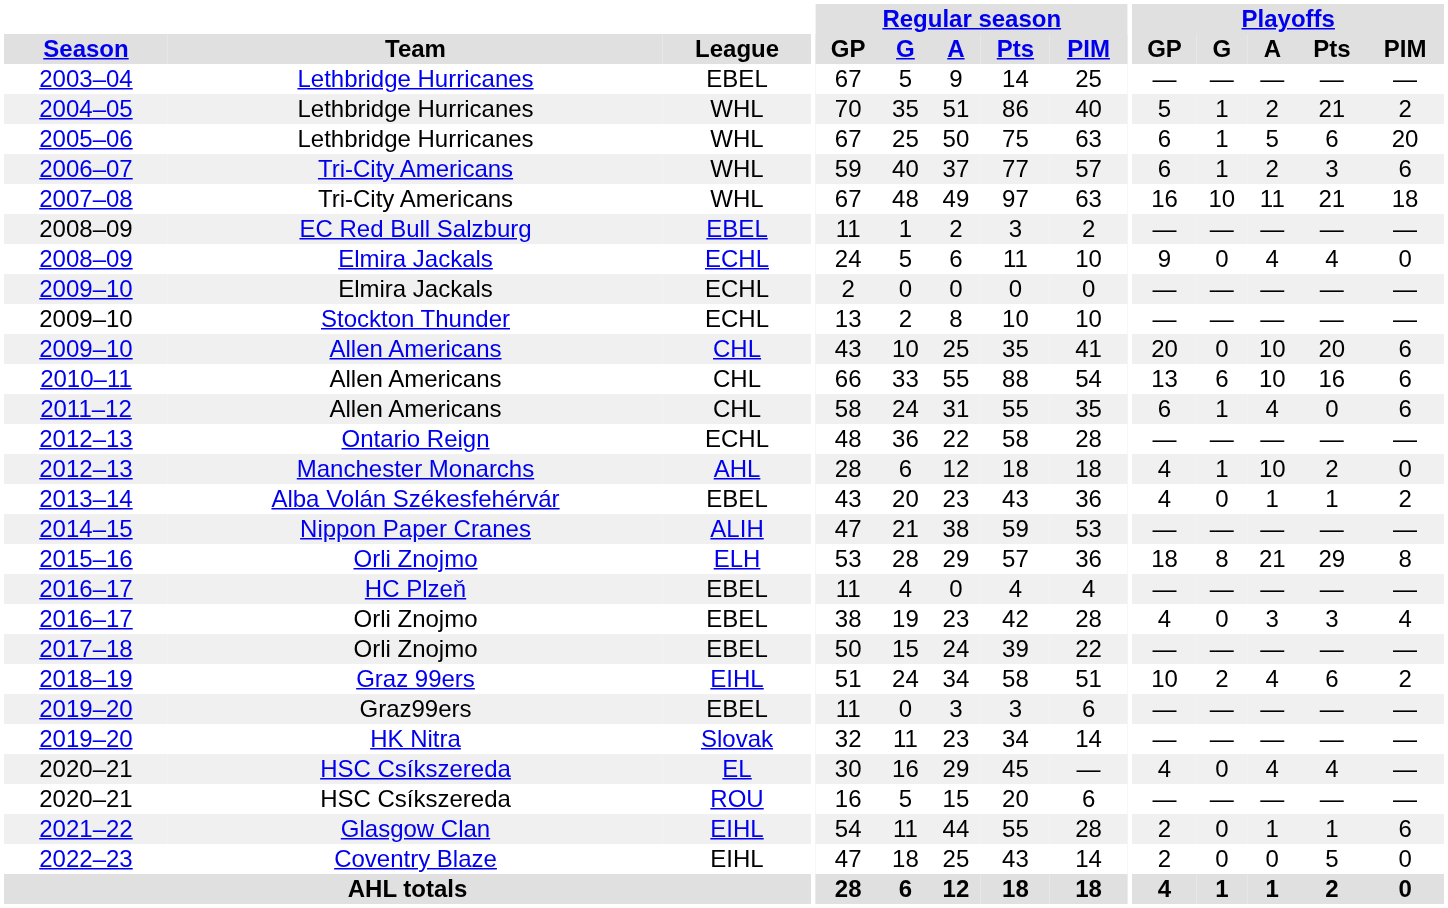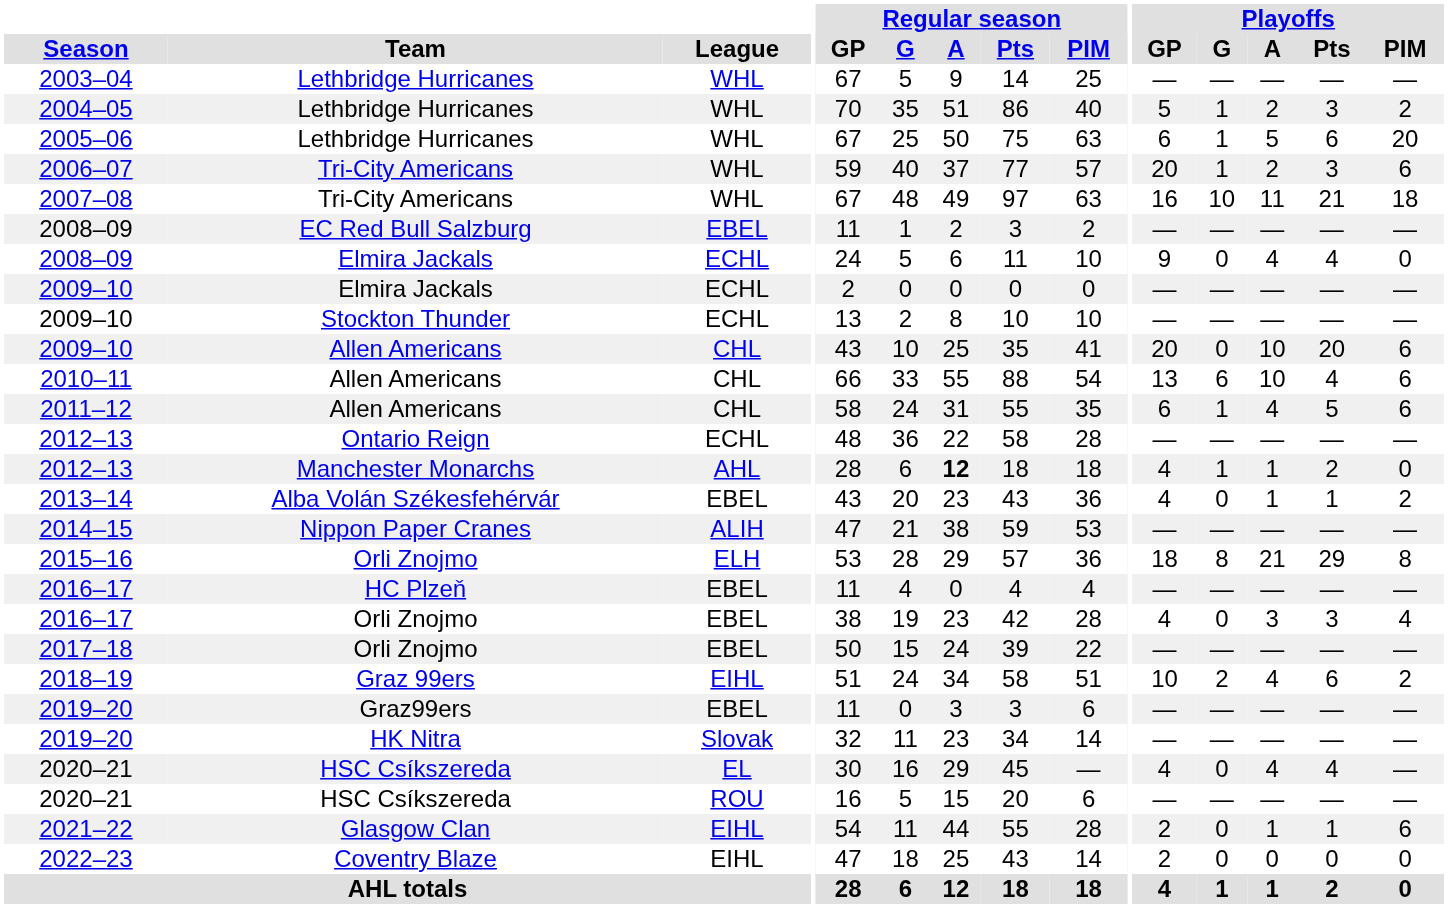 <table border="0" cellpadding="1" cellspacing="0" style="text-align:center; width:60em">
 <tr bgcolor="#e0e0e0">
 <th colspan="3" bgcolor="#ffffff"></th>
 <th rowspan="99" bgcolor="#ffffff"></th>
 <th colspan="5"><a href='#'>Regular season</a></th>
 <th rowspan="99" bgcolor="#ffffff"></th>
 <th colspan="5"><a href='#'>Playoffs</a></th>
 </tr>
 <tr bgcolor="#e0e0e0">
 <th><a href='#'>Season</a></th>
 <th>Team</th>
 <th>League</th>
 <th>GP</th>
 <th><a href='#'>G</a></th>
 <th><a href='#'>A</a></th>
 <th><a href='#'>Pts</a></th>
 <th><a href='#'>PIM</a></th>
 <th>GP</th>
 <th>G</th>
 <th>A</th>
 <th>Pts</th>
 <th>PIM</th>
 </tr>
 <tr ALIGN="center">
 <td><a href='#'>2003–04</a></td>
 <td><a href='#'>Lethbridge Hurricanes</a></td>
-<td>EBEL</td>
+<td><a href='#'>WHL</a></td>
 <td>67</td>
 <td>5</td>
 <td>9</td>
 <td>14</td>
 <td>25</td>
 <td>—</td>
 <td>—</td>
 <td>—</td>
 <td>—</td>
 <td>—</td>
 </tr>
 <tr ALIGN="center" bgcolor="#f0f0f0">
 <td><a href='#'>2004–05</a></td>
 <td>Lethbridge Hurricanes</td>
 <td>WHL</td>
 <td>70</td>
 <td>35</td>
 <td>51</td>
 <td>86</td>
 <td>40</td>
 <td>5</td>
 <td>1</td>
 <td>2</td>
-<td>21</td>
+<td>3</td>
 <td>2</td>
 </tr>
 <tr ALIGN="center">
 <td><a href='#'>2005–06</a></td>
 <td>Lethbridge Hurricanes</td>
 <td>WHL</td>
 <td>67</td>
 <td>25</td>
 <td>50</td>
 <td>75</td>
 <td>63</td>
 <td>6</td>
 <td>1</td>
 <td>5</td>
 <td>6</td>
 <td>20</td>
 </tr>
 <tr ALIGN="center" bgcolor="#f0f0f0">
 <td><a href='#'>2006–07</a></td>
 <td><a href='#'>Tri-City Americans</a></td>
 <td>WHL</td>
 <td>59</td>
 <td>40</td>
 <td>37</td>
 <td>77</td>
 <td>57</td>
-<td>6</td>
+<td>20</td>
 <td>1</td>
 <td>2</td>
 <td>3</td>
 <td>6</td>
 </tr>
 <tr ALIGN="center">
 <td><a href='#'>2007–08</a></td>
 <td>Tri-City Americans</td>
 <td>WHL</td>
 <td>67</td>
 <td>48</td>
 <td>49</td>
 <td>97</td>
 <td>63</td>
 <td>16</td>
 <td>10</td>
 <td>11</td>
 <td>21</td>
 <td>18</td>
 </tr>
 <tr ALIGN="center" bgcolor="#f0f0f0">
 <td>2008–09</td>
 <td><a href='#'>EC Red Bull Salzburg</a></td>
 <td><a href='#'>EBEL</a></td>
 <td>11</td>
 <td>1</td>
 <td>2</td>
 <td>3</td>
 <td>2</td>
 <td>—</td>
 <td>—</td>
 <td>—</td>
 <td>—</td>
 <td>—</td>
 </tr>
 <tr ALIGN="center">
 <td><a href='#'>2008–09</a></td>
 <td><a href='#'>Elmira Jackals</a></td>
 <td><a href='#'>ECHL</a></td>
 <td>24</td>
 <td>5</td>
 <td>6</td>
 <td>11</td>
 <td>10</td>
 <td>9</td>
 <td>0</td>
 <td>4</td>
 <td>4</td>
 <td>0</td>
 </tr>
 <tr ALIGN="center" bgcolor="#f0f0f0">
 <td><a href='#'>2009–10</a></td>
 <td>Elmira Jackals</td>
 <td>ECHL</td>
 <td>2</td>
 <td>0</td>
 <td>0</td>
 <td>0</td>
 <td>0</td>
 <td>—</td>
 <td>—</td>
 <td>—</td>
 <td>—</td>
 <td>—</td>
 </tr>
 <tr ALIGN="center">
 <td>2009–10</td>
 <td><a href='#'>Stockton Thunder</a></td>
 <td>ECHL</td>
 <td>13</td>
 <td>2</td>
 <td>8</td>
 <td>10</td>
 <td>10</td>
 <td>—</td>
 <td>—</td>
 <td>—</td>
 <td>—</td>
 <td>—</td>
 </tr>
 <tr ALIGN="center" bgcolor="#f0f0f0">
 <td><a href='#'>2009–10</a></td>
 <td><a href='#'>Allen Americans</a></td>
 <td><a href='#'>CHL</a></td>
 <td>43</td>
 <td>10</td>
 <td>25</td>
 <td>35</td>
 <td>41</td>
 <td>20</td>
 <td>0</td>
 <td>10</td>
 <td>20</td>
 <td>6</td>
 </tr>
 <tr ALIGN="center">
 <td><a href='#'>2010–11</a></td>
 <td>Allen Americans</td>
 <td>CHL</td>
 <td>66</td>
 <td>33</td>
 <td>55</td>
 <td>88</td>
 <td>54</td>
 <td>13</td>
 <td>6</td>
 <td>10</td>
-<td>16</td>
+<td>4</td>
 <td>6</td>
 </tr>
 <tr ALIGN="center" bgcolor="#f0f0f0">
 <td><a href='#'>2011–12</a></td>
 <td>Allen Americans</td>
 <td>CHL</td>
 <td>58</td>
 <td>24</td>
 <td>31</td>
 <td>55</td>
 <td>35</td>
 <td>6</td>
 <td>1</td>
 <td>4</td>
-<td>0</td>
+<td>5</td>
 <td>6</td>
 </tr>
 <tr ALIGN="center">
 <td><a href='#'>2012–13</a></td>
 <td><a href='#'>Ontario Reign</a></td>
 <td>ECHL</td>
 <td>48</td>
 <td>36</td>
 <td>22</td>
 <td>58</td>
 <td>28</td>
 <td>—</td>
 <td>—</td>
 <td>—</td>
 <td>—</td>
 <td>—</td>
 </tr>
 <tr ALIGN="center" bgcolor="#f0f0f0">
 <td><a href='#'>2012–13</a></td>
 <td><a href='#'>Manchester Monarchs</a></td>
 <td><a href='#'>AHL</a></td>
 <td>28</td>
 <td>6</td>
-<td>12</td>
+<td><strong>12</strong></td>
 <td>18</td>
 <td>18</td>
 <td>4</td>
 <td>1</td>
-<td>10</td>
+<td>1</td>
 <td>2</td>
 <td>0</td>
 </tr>
 <tr ALIGN="center">
 <td><a href='#'>2013–14</a></td>
 <td><a href='#'>Alba Volán Székesfehérvár</a></td>
 <td>EBEL</td>
 <td>43</td>
 <td>20</td>
 <td>23</td>
 <td>43</td>
 <td>36</td>
 <td>4</td>
 <td>0</td>
 <td>1</td>
 <td>1</td>
 <td>2</td>
 </tr>
 <tr ALIGN="center" bgcolor="#f0f0f0">
 <td><a href='#'>2014–15</a></td>
 <td><a href='#'>Nippon Paper Cranes</a></td>
 <td><a href='#'>ALIH</a></td>
 <td>47</td>
 <td>21</td>
 <td>38</td>
 <td>59</td>
 <td>53</td>
 <td>—</td>
 <td>—</td>
 <td>—</td>
 <td>—</td>
 <td>—</td>
 </tr>
 <tr ALIGN="center">
 <td><a href='#'>2015–16</a></td>
 <td><a href='#'>Orli Znojmo</a></td>
 <td><a href='#'>ELH</a></td>
 <td>53</td>
 <td>28</td>
 <td>29</td>
 <td>57</td>
 <td>36</td>
 <td>18</td>
 <td>8</td>
 <td>21</td>
 <td>29</td>
 <td>8</td>
 </tr>
 <tr ALIGN="center" bgcolor="#f0f0f0">
 <td><a href='#'>2016–17</a></td>
 <td><a href='#'>HC Plzeň</a></td>
 <td>EBEL</td>
 <td>11</td>
 <td>4</td>
 <td>0</td>
 <td>4</td>
 <td>4</td>
 <td>—</td>
 <td>—</td>
 <td>—</td>
 <td>—</td>
 <td>—</td>
 </tr>
 <tr ALIGN="center">
 <td><a href='#'>2016–17</a></td>
 <td>Orli Znojmo</td>
 <td>EBEL</td>
 <td>38</td>
 <td>19</td>
 <td>23</td>
 <td>42</td>
 <td>28</td>
 <td>4</td>
 <td>0</td>
 <td>3</td>
 <td>3</td>
 <td>4</td>
 </tr>
 <tr ALIGN="center" bgcolor="#f0f0f0">
 <td><a href='#'>2017–18</a></td>
 <td>Orli Znojmo</td>
 <td>EBEL</td>
 <td>50</td>
 <td>15</td>
 <td>24</td>
 <td>39</td>
 <td>22</td>
 <td>—</td>
 <td>—</td>
 <td>—</td>
 <td>—</td>
 <td>—</td>
 </tr>
 <tr ALIGN="center">
 <td><a href='#'>2018–19</a></td>
 <td><a href='#'>Graz 99ers</a></td>
 <td><a href='#'>EIHL</a></td>
 <td>51</td>
 <td>24</td>
 <td>34</td>
 <td>58</td>
 <td>51</td>
 <td>10</td>
 <td>2</td>
 <td>4</td>
 <td>6</td>
 <td>2</td>
 </tr>
 <tr ALIGN="center" bgcolor="#f0f0f0">
 <td><a href='#'>2019–20</a></td>
 <td>Graz99ers</td>
 <td>EBEL</td>
 <td>11</td>
 <td>0</td>
 <td>3</td>
 <td>3</td>
 <td>6</td>
 <td>—</td>
 <td>—</td>
 <td>—</td>
 <td>—</td>
 <td>—</td>
 </tr>
 <tr ALIGN="center">
 <td><a href='#'>2019–20</a></td>
 <td><a href='#'>HK Nitra</a></td>
 <td><a href='#'>Slovak</a></td>
 <td>32</td>
 <td>11</td>
 <td>23</td>
 <td>34</td>
 <td>14</td>
 <td>—</td>
 <td>—</td>
 <td>—</td>
 <td>—</td>
 <td>—</td>
 </tr>
 <tr>
 </tr>
 <tr ALIGN="center" bgcolor="#f0f0f0">
 <td>2020–21</td>
 <td><a href='#'>HSC Csíkszereda</a></td>
 <td><a href='#'>EL</a></td>
 <td>30</td>
 <td>16</td>
 <td>29</td>
 <td>45</td>
 <td>—</td>
 <td>4</td>
 <td>0</td>
 <td>4</td>
 <td>4</td>
 <td>—</td>
 </tr>
 <tr ALIGN="center">
 <td>2020–21</td>
 <td>HSC Csíkszereda</td>
 <td><a href='#'>ROU</a></td>
 <td>16</td>
 <td>5</td>
 <td>15</td>
 <td>20</td>
 <td>6</td>
 <td>—</td>
 <td>—</td>
 <td>—</td>
 <td>—</td>
 <td>—</td>
 </tr>
 <tr>
 </tr>
 <tr ALIGN="center" bgcolor="#f0f0f0">
 <td><a href='#'>2021–22</a></td>
 <td><a href='#'>Glasgow Clan</a></td>
 <td><a href='#'>EIHL</a></td>
 <td>54</td>
 <td>11</td>
 <td>44</td>
 <td>55</td>
 <td>28</td>
 <td>2</td>
 <td>0</td>
 <td>1</td>
 <td>1</td>
 <td>6</td>
 </tr>
 <tr>
 </tr>
 <tr ALIGN="center">
 <td><a href='#'>2022–23</a></td>
 <td><a href='#'>Coventry Blaze</a></td>
 <td>EIHL</td>
 <td>47</td>
 <td>18</td>
 <td>25</td>
 <td>43</td>
 <td>14</td>
 <td>2</td>
 <td>0</td>
 <td>0</td>
-<td>5</td>
+<td>0</td>
 <td>0</td>
 </tr>
 <tr bgcolor="#e0e0e0">
 <th colspan="3">AHL totals</th>
 <th>28</th>
 <th>6</th>
 <th>12</th>
 <th>18</th>
 <th>18</th>
 <th>4</th>
 <th>1</th>
 <th>1</th>
 <th>2</th>
 <th>0</th>
 </tr>
 </table>
